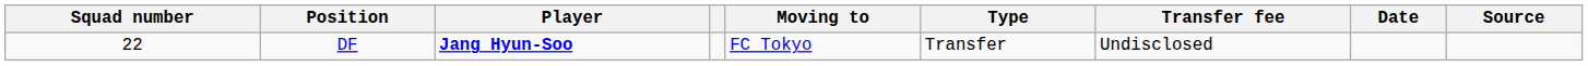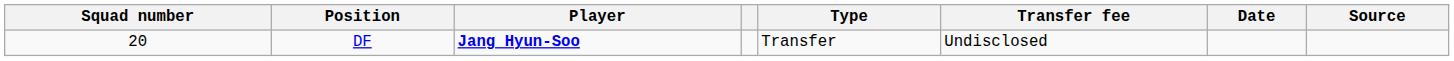 <table class="wikitable sortable" style="width:90%; text-align:left; font-size:95%;">
 <tr>
 <th>Squad number</th>
 <th>Position</th>
 <th>Player</th>
 <th></th>
-<th>Moving to</th>
 <th>Type</th>
 <th>Transfer fee</th>
 <th>Date</th>
 <th>Source</th>
 </tr>
 <tr>
-<td align=center>22</td>
+<td align=center>20</td>
 <td align=center><a href='#'>DF</a></td>
 <td align=left><strong> <a href='#'>Jang Hyun-Soo</a></strong></td>
 <td align=center></td>
-<td align=left> <a href='#'>FC Tokyo</a></td>
 <td>Transfer</td>
 <td>Undisclosed</td>
 <td></td>
 <td align=center></td>
 </tr>
 </table>
